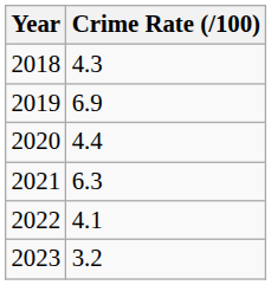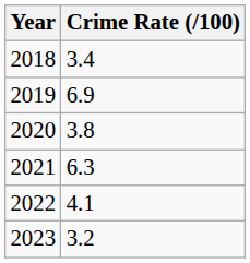 <table class="wikitable">
 <tr>
 <th>Year</th>
 <th>Crime Rate (/100)</th>
 </tr>
 <tr>
 <td>2018</td>
-<td>4.3</td>
+<td>3.4</td>
 </tr>
 <tr>
 <td>2019</td>
 <td>6.9</td>
 </tr>
 <tr>
 <td>2020</td>
-<td>4.4</td>
+<td>3.8</td>
 </tr>
 <tr>
 <td>2021</td>
 <td>6.3</td>
 </tr>
 <tr>
 <td>2022</td>
 <td>4.1</td>
 </tr>
 <tr>
 <td>2023</td>
 <td>3.2</td>
 </tr>
 </table>
